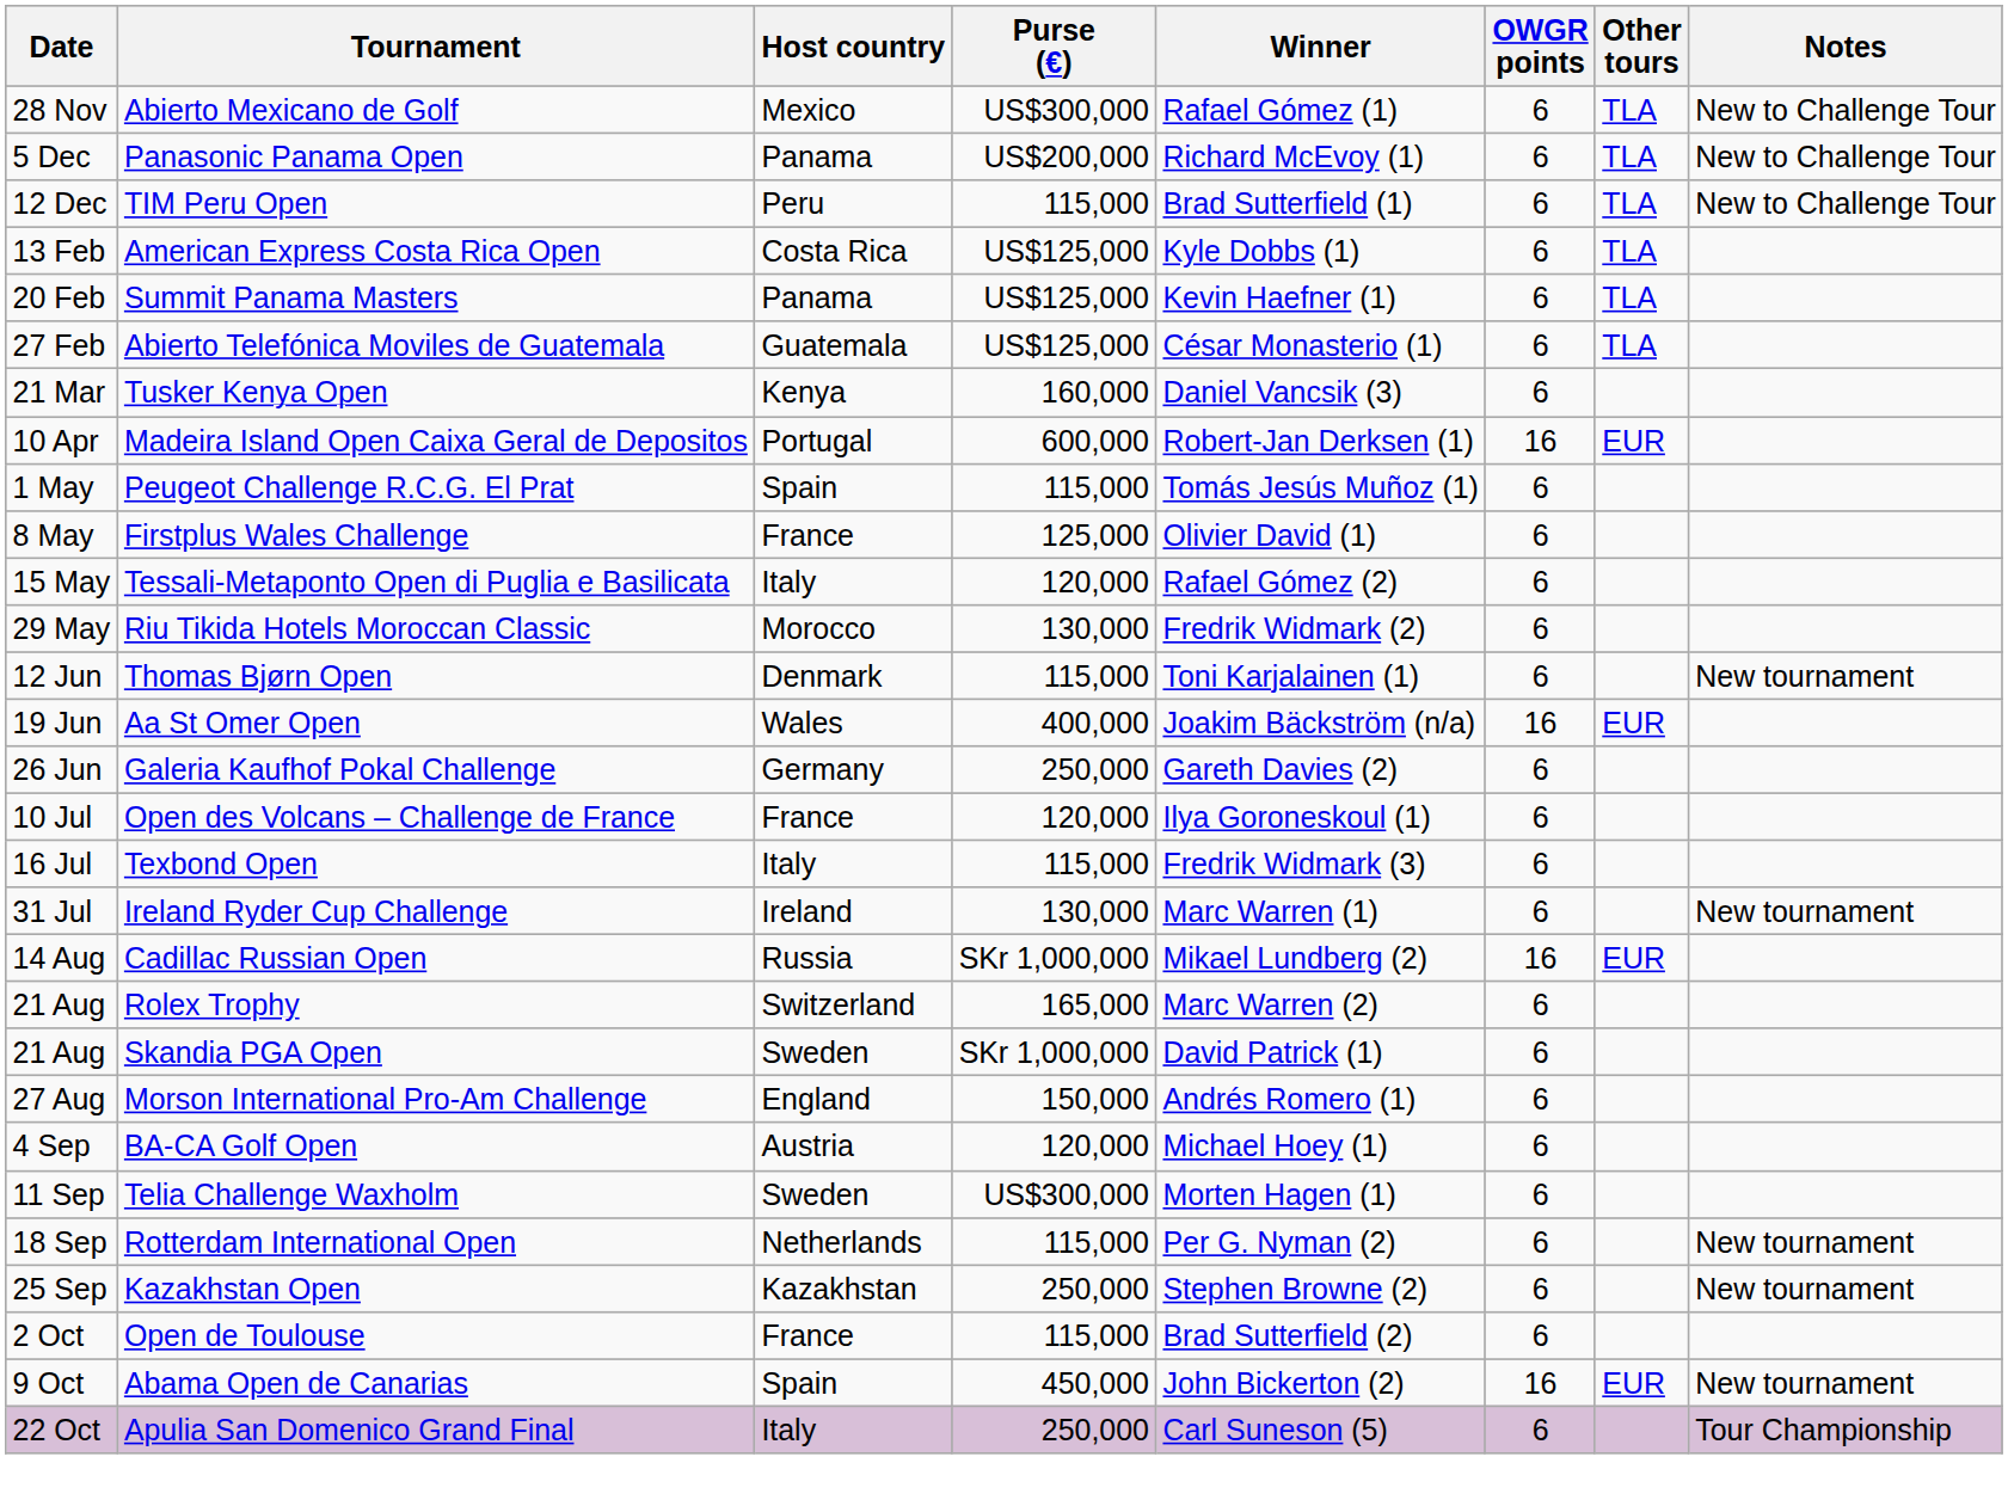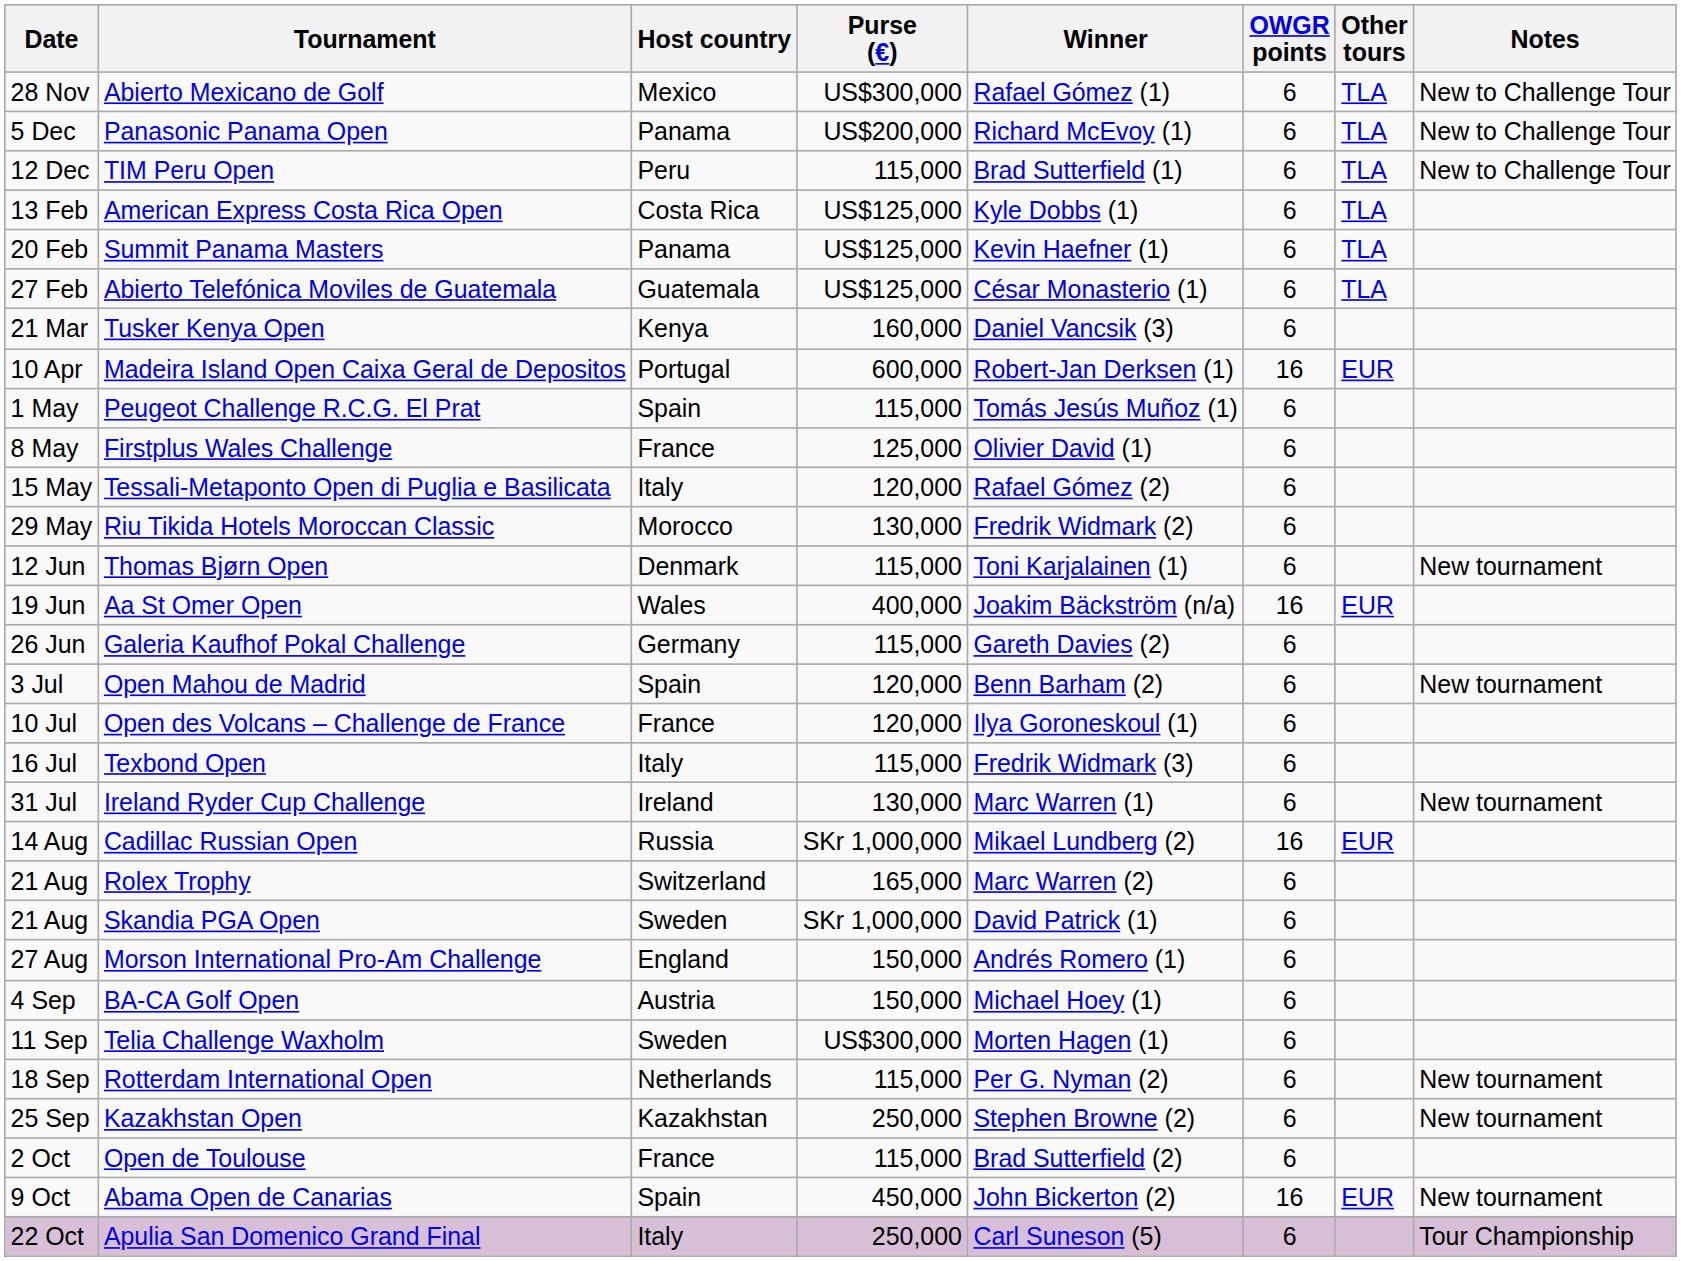 <table class="wikitable" style="font-size:95%">
 <tr>
 <th>Date</th>
 <th>Tournament</th>
 <th>Host country</th>
 <th>Purse<br>(<a href='#'>€</a>)</th>
 <th>Winner</th>
 <th><a href='#'>OWGR</a><br>points</th>
 <th>Other<br>tours</th>
 <th>Notes</th>
 </tr>
 <tr>
 <td>28 Nov</td>
 <td><a href='#'>Abierto Mexicano de Golf</a></td>
 <td>Mexico</td>
 <td align=right>US$300,000</td>
 <td> <a href='#'>Rafael Gómez</a> (1)</td>
 <td align=center>6</td>
 <td><a href='#'>TLA</a></td>
 <td>New to Challenge Tour</td>
 </tr>
 <tr>
 <td>5 Dec</td>
 <td><a href='#'>Panasonic Panama Open</a></td>
 <td>Panama</td>
 <td align=right>US$200,000</td>
 <td> <a href='#'>Richard McEvoy</a> (1)</td>
 <td align=center>6</td>
 <td><a href='#'>TLA</a></td>
 <td>New to Challenge Tour</td>
 </tr>
 <tr>
 <td>12 Dec</td>
 <td><a href='#'>TIM Peru Open</a></td>
 <td>Peru</td>
 <td align=right>115,000</td>
 <td> <a href='#'>Brad Sutterfield</a> (1)</td>
 <td align=center>6</td>
 <td><a href='#'>TLA</a></td>
 <td>New to Challenge Tour</td>
 </tr>
 <tr>
 <td>13 Feb</td>
 <td><a href='#'>American Express Costa Rica Open</a></td>
 <td>Costa Rica</td>
 <td align=right>US$125,000</td>
 <td> <a href='#'>Kyle Dobbs</a> (1)</td>
 <td align=center>6</td>
 <td><a href='#'>TLA</a></td>
 <td></td>
 </tr>
 <tr>
 <td>20 Feb</td>
 <td><a href='#'>Summit Panama Masters</a></td>
 <td>Panama</td>
 <td align=right>US$125,000</td>
 <td> <a href='#'>Kevin Haefner</a> (1)</td>
 <td align=center>6</td>
 <td><a href='#'>TLA</a></td>
 <td></td>
 </tr>
 <tr>
 <td>27 Feb</td>
 <td><a href='#'>Abierto Telefónica Moviles de Guatemala</a></td>
 <td>Guatemala</td>
 <td align=right>US$125,000</td>
 <td> <a href='#'>César Monasterio</a> (1)</td>
 <td align=center>6</td>
 <td><a href='#'>TLA</a></td>
 <td></td>
 </tr>
 <tr>
 <td>21 Mar</td>
 <td><a href='#'>Tusker Kenya Open</a></td>
 <td>Kenya</td>
 <td align=right>160,000</td>
 <td> <a href='#'>Daniel Vancsik</a> (3)</td>
 <td align=center>6</td>
 <td></td>
 <td></td>
 </tr>
 <tr>
 <td>10 Apr</td>
 <td><a href='#'>Madeira Island Open Caixa Geral de Depositos</a></td>
 <td>Portugal</td>
 <td align=right>600,000</td>
 <td> <a href='#'>Robert-Jan Derksen</a> (1)</td>
 <td align=center>16</td>
 <td><a href='#'>EUR</a></td>
 <td></td>
 </tr>
 <tr>
 <td>1 May</td>
 <td><a href='#'>Peugeot Challenge R.C.G. El Prat</a></td>
 <td>Spain</td>
 <td align=right>115,000</td>
 <td> <a href='#'>Tomás Jesús Muñoz</a> (1)</td>
 <td align=center>6</td>
 <td></td>
 <td></td>
 </tr>
 <tr>
 <td>8 May</td>
 <td><a href='#'>Firstplus Wales Challenge</a></td>
 <td>France</td>
 <td align=right>125,000</td>
 <td> <a href='#'>Olivier David</a> (1)</td>
 <td align=center>6</td>
 <td></td>
 <td></td>
 </tr>
 <tr>
 <td>15 May</td>
 <td><a href='#'>Tessali-Metaponto Open di Puglia e Basilicata</a></td>
 <td>Italy</td>
 <td align=right>120,000</td>
 <td> <a href='#'>Rafael Gómez</a> (2)</td>
 <td align=center>6</td>
 <td></td>
 <td></td>
 </tr>
 <tr>
 <td>29 May</td>
 <td><a href='#'>Riu Tikida Hotels Moroccan Classic</a></td>
 <td>Morocco</td>
 <td align=right>130,000</td>
 <td> <a href='#'>Fredrik Widmark</a> (2)</td>
 <td align=center>6</td>
 <td></td>
 <td></td>
 </tr>
 <tr>
 <td>12 Jun</td>
 <td><a href='#'>Thomas Bjørn Open</a></td>
 <td>Denmark</td>
 <td align=right>115,000</td>
 <td> <a href='#'>Toni Karjalainen</a> (1)</td>
 <td align=center>6</td>
 <td></td>
 <td>New tournament</td>
 </tr>
 <tr>
 <td>19 Jun</td>
 <td><a href='#'>Aa St Omer Open</a></td>
 <td>Wales</td>
 <td align=right>400,000</td>
 <td> <a href='#'>Joakim Bäckström</a> (n/a)</td>
 <td align=center>16</td>
 <td><a href='#'>EUR</a></td>
 <td></td>
 </tr>
 <tr>
 <td>26 Jun</td>
 <td><a href='#'>Galeria Kaufhof Pokal Challenge</a></td>
 <td>Germany</td>
-<td align=right>250,000</td>
+<td align=right>115,000</td>
 <td> <a href='#'>Gareth Davies</a> (2)</td>
 <td align=center>6</td>
 <td></td>
 <td></td>
+</tr>
+<tr>
+<td>3 Jul</td>
+<td><a href='#'>Open Mahou de Madrid</a></td>
+<td>Spain</td>
+<td align=right>120,000</td>
+<td> <a href='#'>Benn Barham</a> (2)</td>
+<td align=center>6</td>
+<td></td>
+<td>New tournament</td>
 </tr>
 <tr>
 <td>10 Jul</td>
 <td><a href='#'>Open des Volcans – Challenge de France</a></td>
 <td>France</td>
 <td align=right>120,000</td>
 <td> <a href='#'>Ilya Goroneskoul</a> (1)</td>
 <td align=center>6</td>
 <td></td>
 <td></td>
 </tr>
 <tr>
 <td>16 Jul</td>
 <td><a href='#'>Texbond Open</a></td>
 <td>Italy</td>
 <td align=right>115,000</td>
 <td> <a href='#'>Fredrik Widmark</a> (3)</td>
 <td align=center>6</td>
 <td></td>
 <td></td>
 </tr>
 <tr>
 <td>31 Jul</td>
 <td><a href='#'>Ireland Ryder Cup Challenge</a></td>
 <td>Ireland</td>
 <td align=right>130,000</td>
 <td> <a href='#'>Marc Warren</a> (1)</td>
 <td align=center>6</td>
 <td></td>
 <td>New tournament</td>
 </tr>
 <tr>
 <td>14 Aug</td>
 <td><a href='#'>Cadillac Russian Open</a></td>
 <td>Russia</td>
 <td align=right>SKr 1,000,000</td>
 <td> <a href='#'>Mikael Lundberg</a> (2)</td>
 <td align=center>16</td>
 <td><a href='#'>EUR</a></td>
 <td></td>
 </tr>
 <tr>
 <td>21 Aug</td>
 <td><a href='#'>Rolex Trophy</a></td>
 <td>Switzerland</td>
 <td align=right>165,000</td>
 <td> <a href='#'>Marc Warren</a> (2)</td>
 <td align=center>6</td>
 <td></td>
 <td></td>
 </tr>
 <tr>
 <td>21 Aug</td>
 <td><a href='#'>Skandia PGA Open</a></td>
 <td>Sweden</td>
 <td align=right>SKr 1,000,000</td>
 <td> <a href='#'>David Patrick</a> (1)</td>
 <td align=center>6</td>
 <td></td>
 <td></td>
 </tr>
 <tr>
 <td>27 Aug</td>
 <td><a href='#'>Morson International Pro-Am Challenge</a></td>
 <td>England</td>
 <td align=right>150,000</td>
 <td> <a href='#'>Andrés Romero</a> (1)</td>
 <td align=center>6</td>
 <td></td>
 <td></td>
 </tr>
 <tr>
 <td>4 Sep</td>
 <td><a href='#'>BA-CA Golf Open</a></td>
 <td>Austria</td>
-<td align=right>120,000</td>
+<td align=right>150,000</td>
 <td> <a href='#'>Michael Hoey</a> (1)</td>
 <td align=center>6</td>
 <td></td>
 <td></td>
 </tr>
 <tr>
 <td>11 Sep</td>
 <td><a href='#'>Telia Challenge Waxholm</a></td>
 <td>Sweden</td>
 <td align=right>US$300,000</td>
 <td> <a href='#'>Morten Hagen</a> (1)</td>
 <td align=center>6</td>
 <td></td>
 <td></td>
 </tr>
 <tr>
 <td>18 Sep</td>
 <td><a href='#'>Rotterdam International Open</a></td>
 <td>Netherlands</td>
 <td align=right>115,000</td>
 <td> <a href='#'>Per G. Nyman</a> (2)</td>
 <td align=center>6</td>
 <td></td>
 <td>New tournament</td>
 </tr>
 <tr>
 <td>25 Sep</td>
 <td><a href='#'>Kazakhstan Open</a></td>
 <td>Kazakhstan</td>
 <td align=right>250,000</td>
 <td> <a href='#'>Stephen Browne</a> (2)</td>
 <td align=center>6</td>
 <td></td>
 <td>New tournament</td>
 </tr>
 <tr>
 <td>2 Oct</td>
 <td><a href='#'>Open de Toulouse</a></td>
 <td>France</td>
 <td align=right>115,000</td>
 <td> <a href='#'>Brad Sutterfield</a> (2)</td>
 <td align=center>6</td>
 <td></td>
 <td></td>
 </tr>
 <tr>
 <td>9 Oct</td>
 <td><a href='#'>Abama Open de Canarias</a></td>
 <td>Spain</td>
 <td align=right>450,000</td>
 <td> <a href='#'>John Bickerton</a> (2)</td>
 <td align=center>16</td>
 <td><a href='#'>EUR</a></td>
 <td>New tournament</td>
 </tr>
 <tr style="background:thistle;">
 <td>22 Oct</td>
 <td><a href='#'>Apulia San Domenico Grand Final</a></td>
 <td>Italy</td>
 <td align=right>250,000</td>
 <td> <a href='#'>Carl Suneson</a> (5)</td>
 <td align=center>6</td>
 <td></td>
 <td>Tour Championship</td>
 </tr>
 </table>
